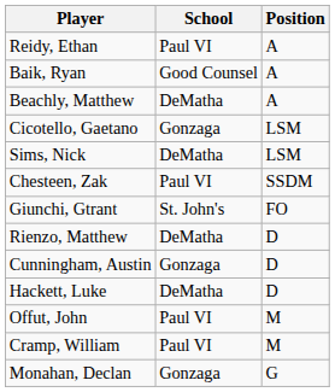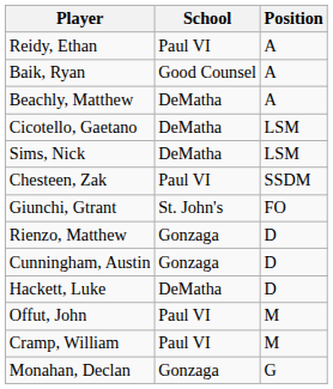 <table class="wikitable sortable">
 <tr>
 <th>Player</th>
 <th>School</th>
 <th>Position</th>
 </tr>
 <tr>
 <td>Reidy, Ethan</td>
 <td>Paul VI</td>
 <td>A</td>
 </tr>
 <tr>
 <td>Baik, Ryan</td>
 <td>Good Counsel</td>
 <td>A</td>
 </tr>
 <tr>
 <td>Beachly, Matthew</td>
 <td>DeMatha</td>
 <td>A</td>
 </tr>
 <tr>
 <td>Cicotello, Gaetano</td>
-<td>Gonzaga</td>
+<td>DeMatha</td>
 <td>LSM</td>
 </tr>
 <tr>
 <td>Sims, Nick</td>
 <td>DeMatha</td>
 <td>LSM</td>
 </tr>
 <tr>
 <td>Chesteen, Zak</td>
 <td>Paul VI</td>
 <td>SSDM</td>
 </tr>
 <tr>
 <td>Giunchi, Gtrant</td>
 <td>St. John's</td>
 <td>FO</td>
 </tr>
 <tr>
 <td>Rienzo, Matthew</td>
-<td>DeMatha</td>
+<td>Gonzaga</td>
 <td>D</td>
 </tr>
 <tr>
 <td>Cunningham, Austin</td>
 <td>Gonzaga</td>
 <td>D</td>
 </tr>
 <tr>
 <td>Hackett, Luke</td>
 <td>DeMatha</td>
 <td>D</td>
 </tr>
 <tr>
 <td>Offut, John</td>
 <td>Paul VI</td>
 <td>M</td>
 </tr>
 <tr>
 <td>Cramp, William</td>
 <td>Paul VI</td>
 <td>M</td>
 </tr>
 <tr>
 <td>Monahan, Declan</td>
 <td>Gonzaga</td>
 <td>G</td>
 </tr>
 </table>
